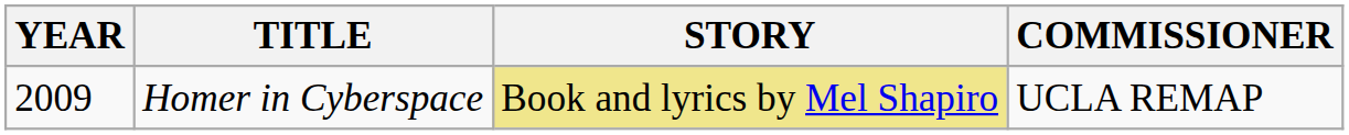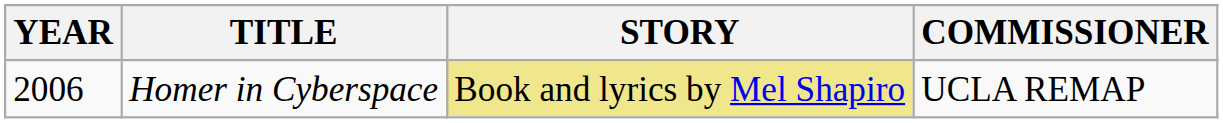 <table class="wikitable">
 <tr>
 <th>YEAR</th>
 <th>TITLE</th>
 <th>STORY</th>
 <th>COMMISSIONER</th>
 </tr>
 <tr>
-<td>2009</td>
+<td>2006</td>
 <td><em>Homer in Cyberspace</em></td>
 <td style="background: khaki;">Book and lyrics by <a href='#'>Mel Shapiro</a></td>
 <td>UCLA REMAP</td>
 </tr>
 </table>
